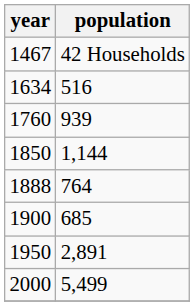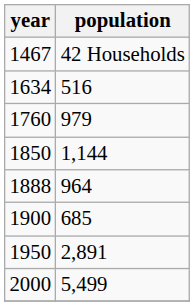 <table class="wikitable">
 <tr>
 <th>year</th>
 <th>population</th>
 </tr>
 <tr>
 <td>1467</td>
 <td>42 Households</td>
 </tr>
 <tr>
 <td>1634</td>
 <td>516</td>
 </tr>
 <tr>
 <td>1760</td>
-<td>939</td>
+<td>979</td>
 </tr>
 <tr>
 <td>1850</td>
 <td>1,144</td>
 </tr>
 <tr>
 <td>1888</td>
-<td>764</td>
+<td>964</td>
 </tr>
 <tr>
 <td>1900</td>
 <td>685</td>
 </tr>
 <tr>
 <td>1950</td>
 <td>2,891</td>
 </tr>
 <tr>
 <td>2000</td>
 <td>5,499</td>
 </tr>
 <tr>
 </tr>
 </table>
